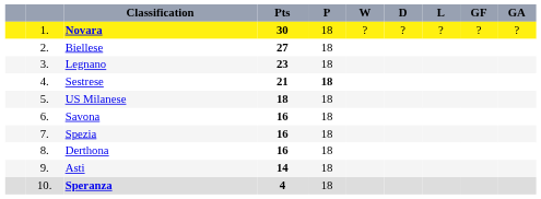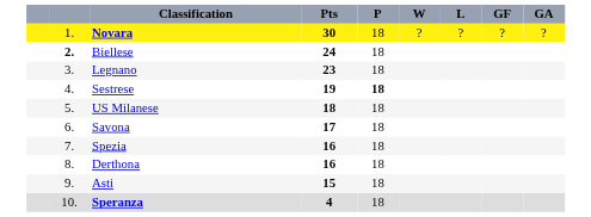 <table align=center style="font-size: 85%; border-collapse:collapse" border=0 cellspacing=0 cellpadding=2>
 <tr align=center bgcolor=#98A1B2>
 <th width=20></th>
 <th width=40></th>
 <th width=220><span>Classification</span></th>
 <th width=55><span>Pts</span></th>
 <th width=40><span>P</span></th>
 <th width=40><span>W</span></th>
-<th width=40><span>D</span></th>
 <th width=40><span>L</span></th>
 <th width=40><span>GF</span></th>
 <th width=40><span>GA</span></th>
 </tr>
 <tr align=center style="background:#FFF010;">
 <td></td>
 <td>1.</td>
 <td style="text-align:left;"><strong><a href='#'>Novara</a></strong></td>
 <td><strong>30</strong></td>
 <td>18</td>
 <td>?</td>
 <td>?</td>
 <td>?</td>
 <td>?</td>
-<td>?</td>
 </tr>
 <tr align=center style="background:#FFFFFF;">
 <td></td>
-<td>2.</td>
+<td><strong>2.</strong></td>
 <td style="text-align:left;"><a href='#'>Biellese</a></td>
-<td><strong>27</strong></td>
+<td><strong>24</strong></td>
 <td>18</td>
-<td></td>
 <td></td>
 <td></td>
 <td></td>
 <td></td>
 </tr>
 <tr align=center style="background:#f5f5f5;">
 <td></td>
 <td>3.</td>
 <td style="text-align:left;"><a href='#'>Legnano</a></td>
 <td><strong>23</strong></td>
 <td>18</td>
 <td></td>
 <td></td>
 <td></td>
 <td></td>
-<td></td>
 </tr>
 <tr align=center style="background:#FFFFFF;">
 <td></td>
 <td>4.</td>
 <td style="text-align:left;"><a href='#'>Sestrese</a></td>
-<td><strong>21</strong></td>
+<td><strong>19</strong></td>
 <td><strong>18</strong></td>
-<td></td>
 <td></td>
 <td></td>
 <td></td>
 <td></td>
 </tr>
 <tr align=center style="background:#f5f5f5;">
 <td></td>
 <td>5.</td>
 <td style="text-align:left;"><a href='#'>US Milanese</a></td>
 <td><strong>18</strong></td>
 <td>18</td>
 <td></td>
 <td></td>
 <td></td>
 <td></td>
-<td></td>
 </tr>
 <tr align=center style="background:#FFFFFF;">
 <td></td>
 <td>6.</td>
 <td style="text-align:left;"><a href='#'>Savona</a></td>
-<td><strong>16</strong></td>
+<td><strong>17</strong></td>
 <td>18</td>
-<td></td>
 <td></td>
 <td></td>
 <td></td>
 <td></td>
 </tr>
 <tr align=center style="background:#f5f5f5;">
 <td></td>
 <td>7.</td>
 <td style="text-align:left;"><a href='#'>Spezia</a></td>
 <td><strong>16</strong></td>
 <td>18</td>
 <td></td>
 <td></td>
 <td></td>
 <td></td>
-<td></td>
 </tr>
 <tr align=center style="background:#FFFFFF;">
 <td></td>
 <td>8.</td>
 <td style="text-align:left;"><a href='#'>Derthona</a></td>
 <td><strong>16</strong></td>
 <td>18</td>
 <td></td>
 <td></td>
 <td></td>
 <td></td>
-<td></td>
 </tr>
 <tr align=center style="background:#f5f5f5;">
 <td></td>
 <td>9.</td>
 <td style="text-align:left;"><a href='#'>Asti</a></td>
-<td><strong>14</strong></td>
+<td><strong>15</strong></td>
 <td>18</td>
-<td></td>
 <td></td>
 <td></td>
 <td></td>
 <td></td>
 </tr>
 <tr align=center style="background:#DDDDDD">
 <td></td>
 <td>10.</td>
 <td style="text-align:left;"><strong> <a href='#'>Speranza</a></strong></td>
 <td><strong>4</strong></td>
 <td>18</td>
 <td></td>
 <td></td>
 <td></td>
 <td></td>
-<td></td>
 </tr>
 </table>
